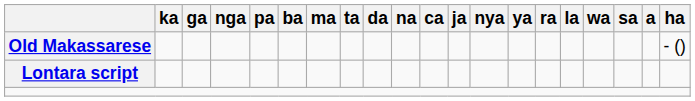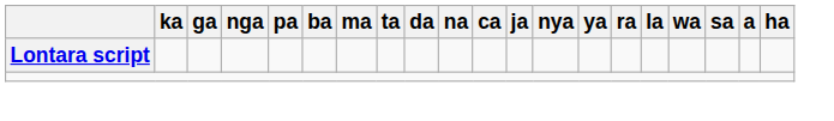 <table class="wikitable">
 <tr>
 <th></th>
 <th>ka</th>
 <th>ga</th>
 <th>nga</th>
 <th>pa</th>
 <th>ba</th>
 <th>ma</th>
 <th>ta</th>
 <th>da</th>
 <th>na</th>
 <th>ca</th>
 <th>ja</th>
 <th>nya</th>
 <th>ya</th>
 <th>ra</th>
 <th>la</th>
 <th>wa</th>
 <th>sa</th>
 <th>a</th>
 <th>ha</th>
-</tr>
-<tr>
-<th><a href='#'>Old Makassarese</a></th>
-<td style="text-align: center;"></td>
-<td style="text-align: center;"></td>
-<td style="text-align: center;"></td>
-<td style="text-align: center;"></td>
-<td style="text-align: center;"></td>
-<td style="text-align: center;"></td>
-<td style="text-align: center;"></td>
-<td style="text-align: center;"></td>
-<td style="text-align: center;"></td>
-<td style="text-align: center;"></td>
-<td style="text-align: center;"></td>
-<td style="text-align: center;"></td>
-<td style="text-align: center;"></td>
-<td style="text-align: center;"></td>
-<td style="text-align: center;"></td>
-<td style="text-align: center;"></td>
-<td style="text-align: center;"></td>
-<td style="text-align: center;"></td>
-<td>- ()</td>
 </tr>
 <tr>
 <th><a href='#'>Lontara script</a></th>
 <td style="text-align: center;"></td>
 <td style="text-align: center;"></td>
 <td style="text-align: center;"></td>
 <td style="text-align: center;"></td>
 <td style="text-align: center;"></td>
 <td style="text-align: center;"></td>
 <td style="text-align: center;"></td>
 <td style="text-align: center;"></td>
 <td style="text-align: center;"></td>
 <td style="text-align: center;"></td>
 <td style="text-align: center;"></td>
 <td style="text-align: center;"></td>
 <td style="text-align: center;"></td>
 <td style="text-align: center;"></td>
 <td style="text-align: center;"></td>
 <td style="text-align: center;"></td>
 <td style="text-align: center;"></td>
 <td style="text-align: center;"></td>
 <td style="text-align: center;"></td>
 </tr>
 <tr>
 <td colspan="20"></td>
 </tr>
 </table>
